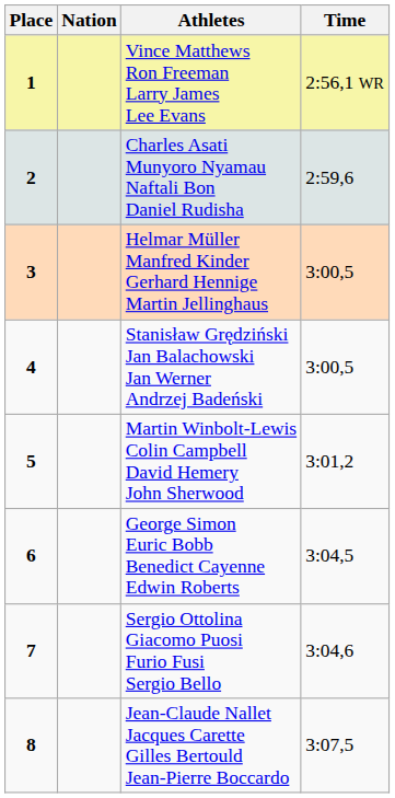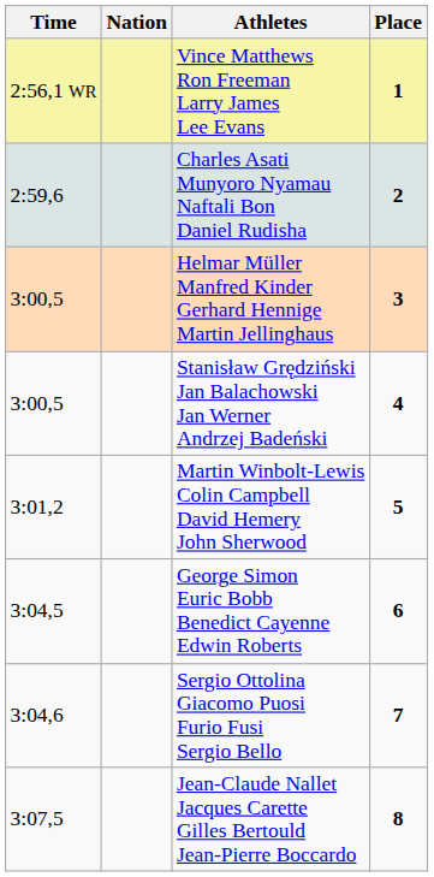 <table class=wikitable>
 <tr>
-<th>Place</th>
+<th>Time</th>
 <th>Nation</th>
 <th>Athletes</th>
-<th>Time</th>
+<th>Place</th>
 </tr>
 <tr style="background-color:#F7F6A8;">
-<td style="text-align:center"><strong>1</strong></td>
+<td>2:56,1 <small>WR</small></td>
 <td></td>
 <td><a href='#'>Vince Matthews</a><br> <a href='#'>Ron Freeman</a><br> <a href='#'>Larry James</a><br> <a href='#'>Lee Evans</a></td>
-<td>2:56,1 <small>WR</small></td>
+<td style="text-align:center"><strong>1</strong></td>
 </tr>
 <tr style="background-color:#DCE5E5;">
-<td style="text-align:center"><strong>2</strong></td>
+<td>2:59,6</td>
 <td></td>
 <td><a href='#'>Charles Asati</a><br> <a href='#'>Munyoro Nyamau</a><br> <a href='#'>Naftali Bon</a><br> <a href='#'>Daniel Rudisha</a></td>
-<td>2:59,6</td>
+<td style="text-align:center"><strong>2</strong></td>
 </tr>
 <tr style="background-color:#FFDAB9;">
-<td style="text-align:center"><strong>3</strong></td>
+<td>3:00,5</td>
 <td></td>
 <td><a href='#'>Helmar Müller</a><br> <a href='#'>Manfred Kinder</a><br> <a href='#'>Gerhard Hennige</a><br> <a href='#'>Martin Jellinghaus</a></td>
-<td>3:00,5</td>
+<td style="text-align:center"><strong>3</strong></td>
 </tr>
 <tr>
-<td style="text-align:center"><strong>4</strong></td>
+<td>3:00,5</td>
 <td></td>
 <td><a href='#'>Stanisław Grędziński</a><br><a href='#'>Jan Balachowski</a><br><a href='#'>Jan Werner</a><br><a href='#'>Andrzej Badeński</a></td>
-<td>3:00,5</td>
+<td style="text-align:center"><strong>4</strong></td>
 </tr>
 <tr>
-<td style="text-align:center"><strong>5</strong></td>
+<td>3:01,2</td>
 <td></td>
 <td><a href='#'>Martin Winbolt-Lewis</a><br><a href='#'>Colin Campbell</a><br><a href='#'>David Hemery</a><br><a href='#'>John Sherwood</a></td>
-<td>3:01,2</td>
+<td style="text-align:center"><strong>5</strong></td>
 </tr>
 <tr>
-<td style="text-align:center"><strong>6</strong></td>
+<td>3:04,5</td>
 <td></td>
 <td><a href='#'>George Simon</a><br><a href='#'>Euric Bobb</a><br><a href='#'>Benedict Cayenne</a><br><a href='#'>Edwin Roberts</a></td>
-<td>3:04,5</td>
+<td style="text-align:center"><strong>6</strong></td>
 </tr>
 <tr>
-<td style="text-align:center"><strong>7</strong></td>
+<td>3:04,6</td>
 <td></td>
 <td><a href='#'>Sergio Ottolina</a><br><a href='#'>Giacomo Puosi</a><br><a href='#'>Furio Fusi</a><br><a href='#'>Sergio Bello</a></td>
-<td>3:04,6</td>
+<td style="text-align:center"><strong>7</strong></td>
 </tr>
 <tr>
-<td style="text-align:center"><strong>8</strong></td>
+<td>3:07,5</td>
 <td></td>
 <td><a href='#'>Jean-Claude Nallet</a><br><a href='#'>Jacques Carette</a><br><a href='#'>Gilles Bertould</a><br><a href='#'>Jean-Pierre Boccardo</a></td>
-<td>3:07,5</td>
+<td style="text-align:center"><strong>8</strong></td>
 </tr>
 </table>
